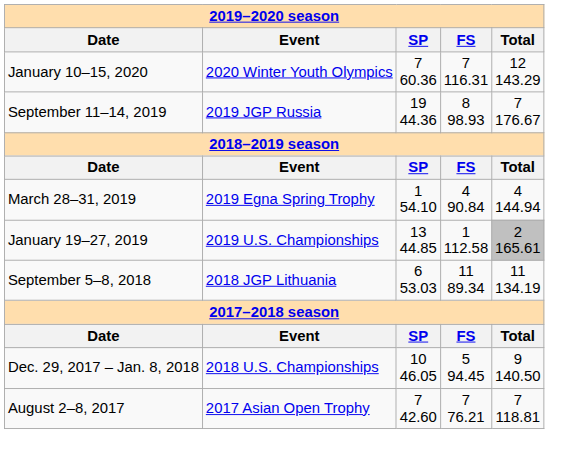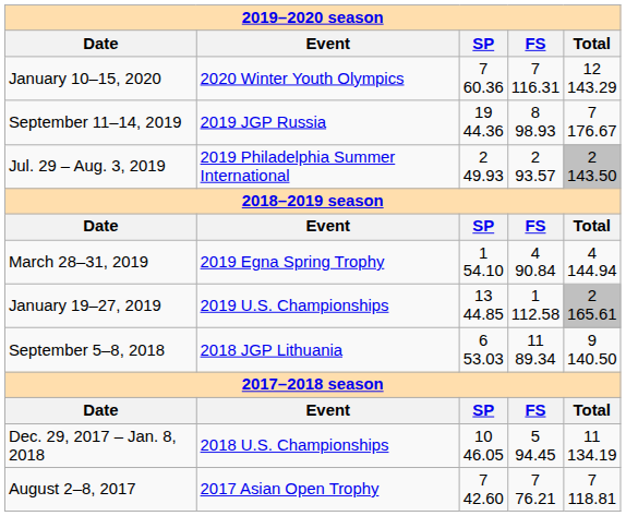 <table class="wikitable">
 <tr>
 <td style="background-color: #ffdead; " colspan=5 align=center><a href='#'><strong>2019–2020 season</strong></a></td>
 </tr>
 <tr>
 <th>Date</th>
 <th>Event</th>
 <th><a href='#'>SP</a></th>
 <th><a href='#'>FS</a></th>
 <th>Total</th>
 </tr>
 <tr>
 <td>January 10–15, 2020</td>
 <td><a href='#'>2020 Winter Youth Olympics</a></td>
 <td align=center>7 <br> 60.36</td>
 <td align=center>7 <br> 116.31</td>
 <td align=center>12 <br> 143.29</td>
 </tr>
 <tr>
 <td>September 11–14, 2019</td>
 <td><a href='#'>2019 JGP Russia</a></td>
 <td align=center>19 <br> 44.36</td>
 <td align=center>8 <br> 98.93</td>
 <td align=center>7 <br> 176.67</td>
+</tr>
+<tr>
+<td>Jul. 29 – Aug. 3, 2019</td>
+<td><a href='#'>2019 Philadelphia Summer International</a></td>
+<td align=center>2 <br> 49.93</td>
+<td align=center>2 <br> 93.57</td>
+<td align=center bgcolor=silver>2 <br> 143.50</td>
 </tr>
 <tr>
 <td style="background-color: #ffdead; " colspan=5 align=center><a href='#'><strong>2018–2019 season</strong></a></td>
 </tr>
 <tr>
 <th>Date</th>
 <th>Event</th>
 <th><a href='#'>SP</a></th>
 <th><a href='#'>FS</a></th>
 <th>Total</th>
 </tr>
 <tr>
 <td>March 28–31, 2019</td>
 <td><a href='#'>2019 Egna Spring Trophy</a></td>
 <td align=center>1 <br> 54.10</td>
 <td align=center>4 <br> 90.84</td>
 <td align=center>4 <br> 144.94</td>
 </tr>
 <tr>
 <td>January 19–27, 2019</td>
 <td><a href='#'>2019 U.S. Championships</a></td>
 <td align=center>13 <br> 44.85</td>
 <td align=center>1 <br> 112.58</td>
 <td align=center bgcolor=silver>2 <br> 165.61</td>
 </tr>
 <tr>
 <td>September 5–8, 2018</td>
 <td><a href='#'>2018 JGP Lithuania</a></td>
 <td align=center>6 <br> 53.03</td>
 <td align=center>11 <br> 89.34</td>
-<td align=center>11 <br> 134.19</td>
+<td align=center>9 <br> 140.50</td>
 </tr>
 <tr>
 <td style="background-color: #ffdead; " colspan=5 align=center><a href='#'><strong>2017–2018 season</strong></a></td>
 </tr>
 <tr>
 <th>Date</th>
 <th>Event</th>
 <th><a href='#'>SP</a></th>
 <th><a href='#'>FS</a></th>
 <th>Total</th>
 </tr>
 <tr>
 <td>Dec. 29, 2017 – Jan. 8, 2018</td>
 <td><a href='#'>2018 U.S. Championships</a></td>
 <td align=center>10 <br> 46.05</td>
 <td align=center>5 <br> 94.45</td>
-<td align=center>9 <br> 140.50</td>
+<td align=center>11 <br> 134.19</td>
 </tr>
 <tr>
 <td>August 2–8, 2017</td>
 <td><a href='#'>2017 Asian Open Trophy</a></td>
 <td align=center>7 <br> 42.60</td>
 <td align=center>7 <br> 76.21</td>
 <td align=center>7 <br> 118.81</td>
 </tr>
 </table>
